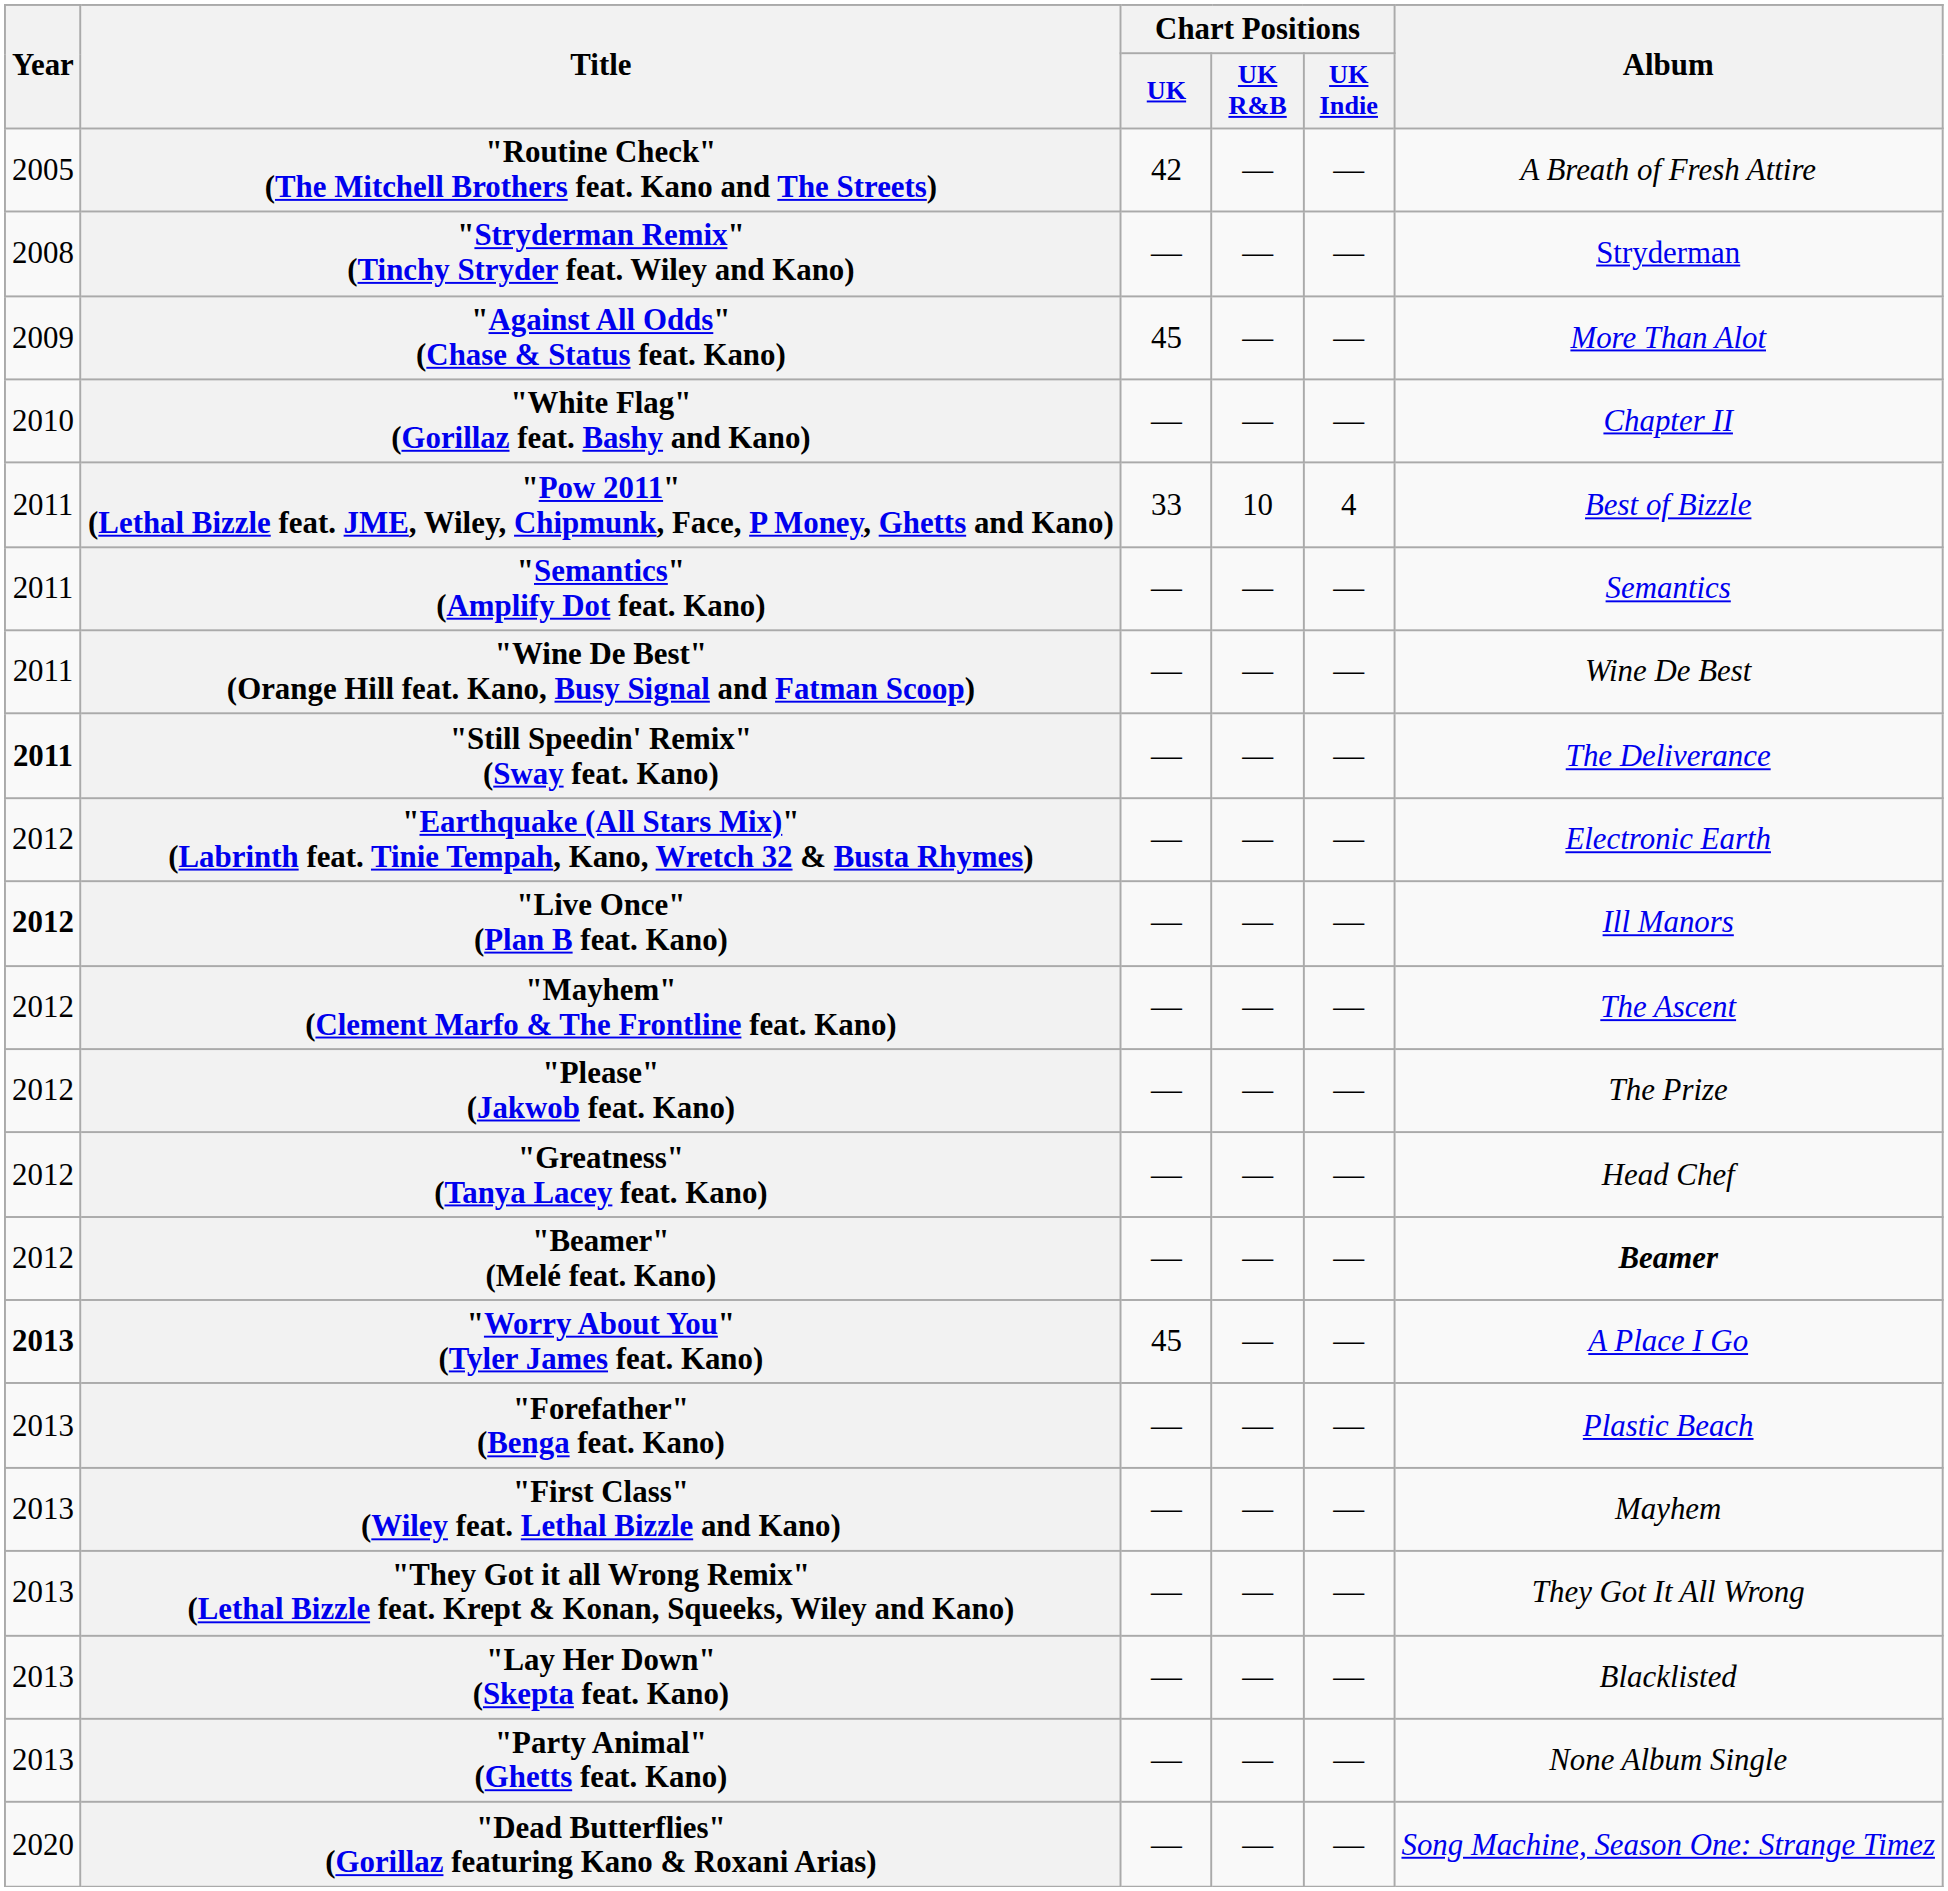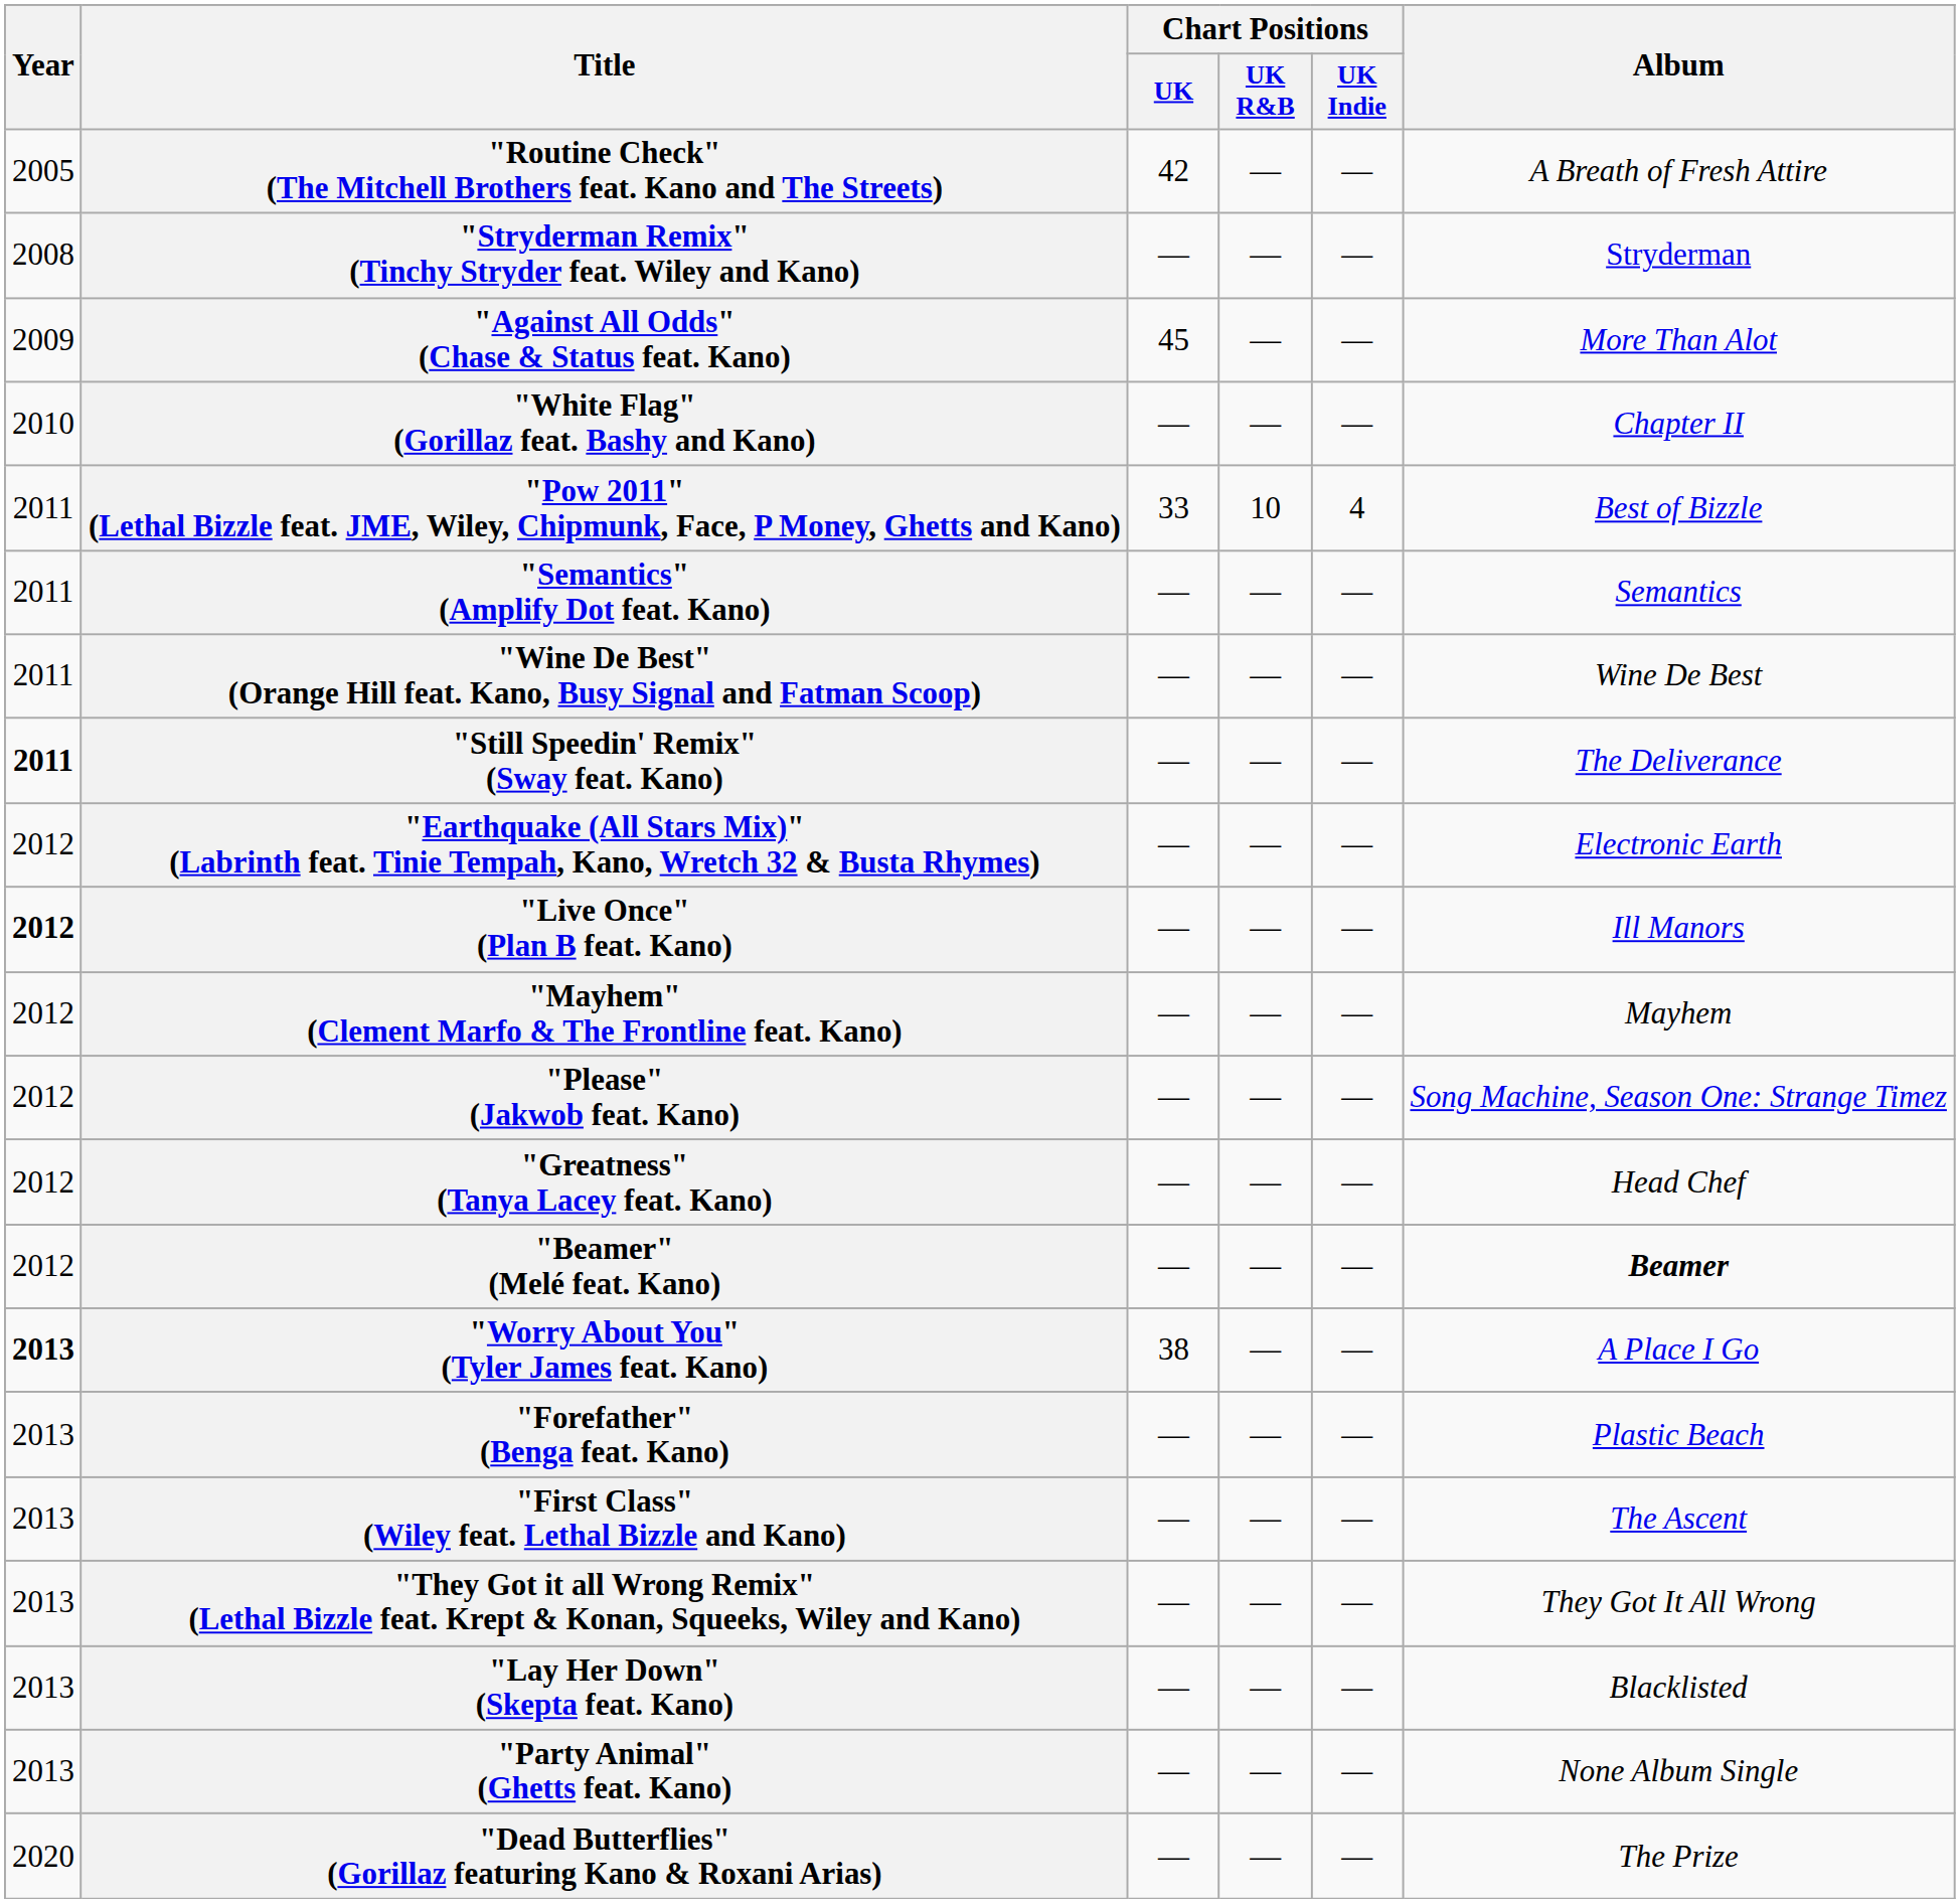 <table class="wikitable plainrowheaders" style="text-align:center;">
 <tr>
 <th scope="col" rowspan="2">Year</th>
 <th scope="col" rowspan="2">Title</th>
 <th scope="col" colspan="3">Chart Positions</th>
 <th scope="col" rowspan="2">Album</th>
 </tr>
 <tr>
 <th scope="col" style="width:3em;font-size:85%;"><a href='#'>UK</a></th>
 <th scope="col" style="width:3em;font-size:85%;"><a href='#'>UK R&B</a></th>
 <th scope="col" style="width:3em;font-size:85%;"><a href='#'>UK Indie</a></th>
 </tr>
 <tr>
 <td>2005</td>
 <th scope="row">"Routine Check"<br><span>(<a href='#'>The Mitchell Brothers</a> feat. Kano and <a href='#'>The Streets</a>)</span></th>
 <td>42</td>
 <td>—</td>
 <td>—</td>
 <td><em>A Breath of Fresh Attire</em></td>
 </tr>
 <tr>
 <td>2008</td>
 <th scope="row">"<a href='#'>Stryderman Remix</a>"<br><span>(<a href='#'>Tinchy Stryder</a> feat. Wiley and Kano)</span></th>
 <td>—</td>
 <td>—</td>
 <td>—</td>
 <td><a href='#'>Stryderman</a></td>
 </tr>
 <tr>
 <td>2009</td>
 <th scope="row">"<a href='#'>Against All Odds</a>"<br><span>(<a href='#'>Chase & Status</a> feat. Kano)</span></th>
 <td>45</td>
 <td>—</td>
 <td>—</td>
 <td><em><a href='#'>More Than Alot</a></em></td>
 </tr>
 <tr>
 <td>2010</td>
 <th scope="row">"White Flag"<br><span>(<a href='#'>Gorillaz</a> feat. <a href='#'>Bashy</a> and Kano)</span></th>
 <td>—</td>
 <td>—</td>
 <td>—</td>
 <td><em><a href='#'>Chapter II</a></em></td>
 </tr>
 <tr>
 <td>2011</td>
 <th scope="row">"<a href='#'>Pow 2011</a>"<br><span>(<a href='#'>Lethal Bizzle</a> feat. <a href='#'>JME</a>, Wiley, <a href='#'>Chipmunk</a>, Face, <a href='#'>P Money</a>, <a href='#'>Ghetts</a> and Kano)</span></th>
 <td>33</td>
 <td>10</td>
 <td>4</td>
 <td><em><a href='#'>Best of Bizzle</a></em></td>
 </tr>
 <tr>
 <td>2011</td>
 <th scope="row">"<a href='#'>Semantics</a>"<br><span>(<a href='#'>Amplify Dot</a> feat. Kano)</span></th>
 <td>—</td>
 <td>—</td>
 <td>—</td>
 <td><em><a href='#'>Semantics</a></em></td>
 </tr>
 <tr>
 <td>2011</td>
 <th scope="row">"Wine De Best"<br><span>(Orange Hill feat. Kano, <a href='#'>Busy Signal</a> and <a href='#'>Fatman Scoop</a>)</span></th>
 <td>—</td>
 <td>—</td>
 <td>—</td>
 <td><em>Wine De Best</em></td>
 </tr>
 <tr>
 <td><strong>2011</strong></td>
 <th scope="row">"Still Speedin' Remix"<br><span>(<a href='#'>Sway</a> feat. Kano)</span></th>
 <td>—</td>
 <td>—</td>
 <td>—</td>
 <td><em><a href='#'>The Deliverance</a></em></td>
 </tr>
 <tr>
 <td>2012</td>
 <th scope="row">"<a href='#'>Earthquake (All Stars Mix)</a>"<br><span>(<a href='#'>Labrinth</a> feat. <a href='#'>Tinie Tempah</a>, Kano, <a href='#'>Wretch 32</a> & <a href='#'>Busta Rhymes</a>)</span></th>
 <td>—</td>
 <td>—</td>
 <td>—</td>
 <td><em><a href='#'>Electronic Earth</a></em></td>
 </tr>
 <tr>
 <td><strong>2012</strong></td>
 <th scope="row">"Live Once"<br><span>(<a href='#'>Plan B</a> feat. Kano)</span></th>
 <td>—</td>
 <td>—</td>
 <td>—</td>
 <td><em><a href='#'>Ill Manors</a></em></td>
 </tr>
 <tr>
 <td>2012</td>
 <th scope="row">"Mayhem"<br><span>(<a href='#'>Clement Marfo & The Frontline</a> feat. Kano)</span></th>
 <td>—</td>
 <td>—</td>
 <td>—</td>
-<td><em><a href='#'>The Ascent</a></em></td>
+<td><em>Mayhem</em></td>
 </tr>
 <tr>
 <td>2012</td>
 <th scope="row">"Please"<br><span>(<a href='#'>Jakwob</a> feat. Kano)</span></th>
 <td>—</td>
 <td>—</td>
 <td>—</td>
-<td><em>The Prize</em></td>
+<td><em><a href='#'>Song Machine, Season One: Strange Timez</a></em></td>
 </tr>
 <tr>
 <td>2012</td>
 <th scope="row">"Greatness"<br><span>(<a href='#'>Tanya Lacey</a> feat. Kano)</span></th>
 <td>—</td>
 <td>—</td>
 <td>—</td>
 <td><em>Head Chef</em></td>
 </tr>
 <tr>
 <td>2012</td>
 <th scope="row">"Beamer"<br><span>(Melé feat. Kano)</span></th>
 <td>—</td>
 <td>—</td>
 <td>—</td>
 <td><strong><em>Beamer</em></strong></td>
 </tr>
 <tr>
 <td><strong>2013</strong></td>
 <th scope="row">"<a href='#'>Worry About You</a>"<br><span>(<a href='#'>Tyler James</a> feat. Kano)</span></th>
-<td>45</td>
+<td>38</td>
 <td>—</td>
 <td>—</td>
 <td><em><a href='#'>A Place I Go</a></em></td>
 </tr>
 <tr>
 <td>2013</td>
 <th scope="row">"Forefather"<br><span>(<a href='#'>Benga</a> feat. Kano)</span></th>
 <td>—</td>
 <td>—</td>
 <td>—</td>
 <td><em><a href='#'>Plastic Beach</a></em></td>
 </tr>
 <tr>
 <td>2013</td>
 <th scope="row">"First Class"<br><span>(<a href='#'>Wiley</a> feat. <a href='#'>Lethal Bizzle</a> and Kano)</span></th>
 <td>—</td>
 <td>—</td>
 <td>—</td>
-<td><em>Mayhem</em></td>
+<td><em><a href='#'>The Ascent</a></em></td>
 </tr>
 <tr>
 <td>2013</td>
 <th scope="row">"They Got it all Wrong Remix"<br><span>(<a href='#'>Lethal Bizzle</a> feat. Krept & Konan, Squeeks, Wiley and Kano)</span></th>
 <td>—</td>
 <td>—</td>
 <td>—</td>
 <td><em>They Got It All Wrong</em></td>
 </tr>
 <tr>
 <td>2013</td>
 <th scope="row">"Lay Her Down"<br><span>(<a href='#'>Skepta</a> feat. Kano)</span></th>
 <td>—</td>
 <td>—</td>
 <td>—</td>
 <td><em>Blacklisted</em></td>
 </tr>
 <tr>
 <td>2013</td>
 <th scope="row">"Party Animal"<br><span>(<a href='#'>Ghetts</a> feat. Kano)</span></th>
 <td>—</td>
 <td>—</td>
 <td>—</td>
 <td><em>None Album Single</em></td>
 </tr>
 <tr>
 <td>2020</td>
 <th scope="row">"Dead Butterflies"<br><span>(<a href='#'>Gorillaz</a> featuring Kano & Roxani Arias)</span></th>
 <td>—</td>
 <td>—</td>
 <td>—</td>
-<td><em><a href='#'>Song Machine, Season One: Strange Timez</a></em></td>
+<td><em>The Prize</em></td>
 </tr>
 </table>
